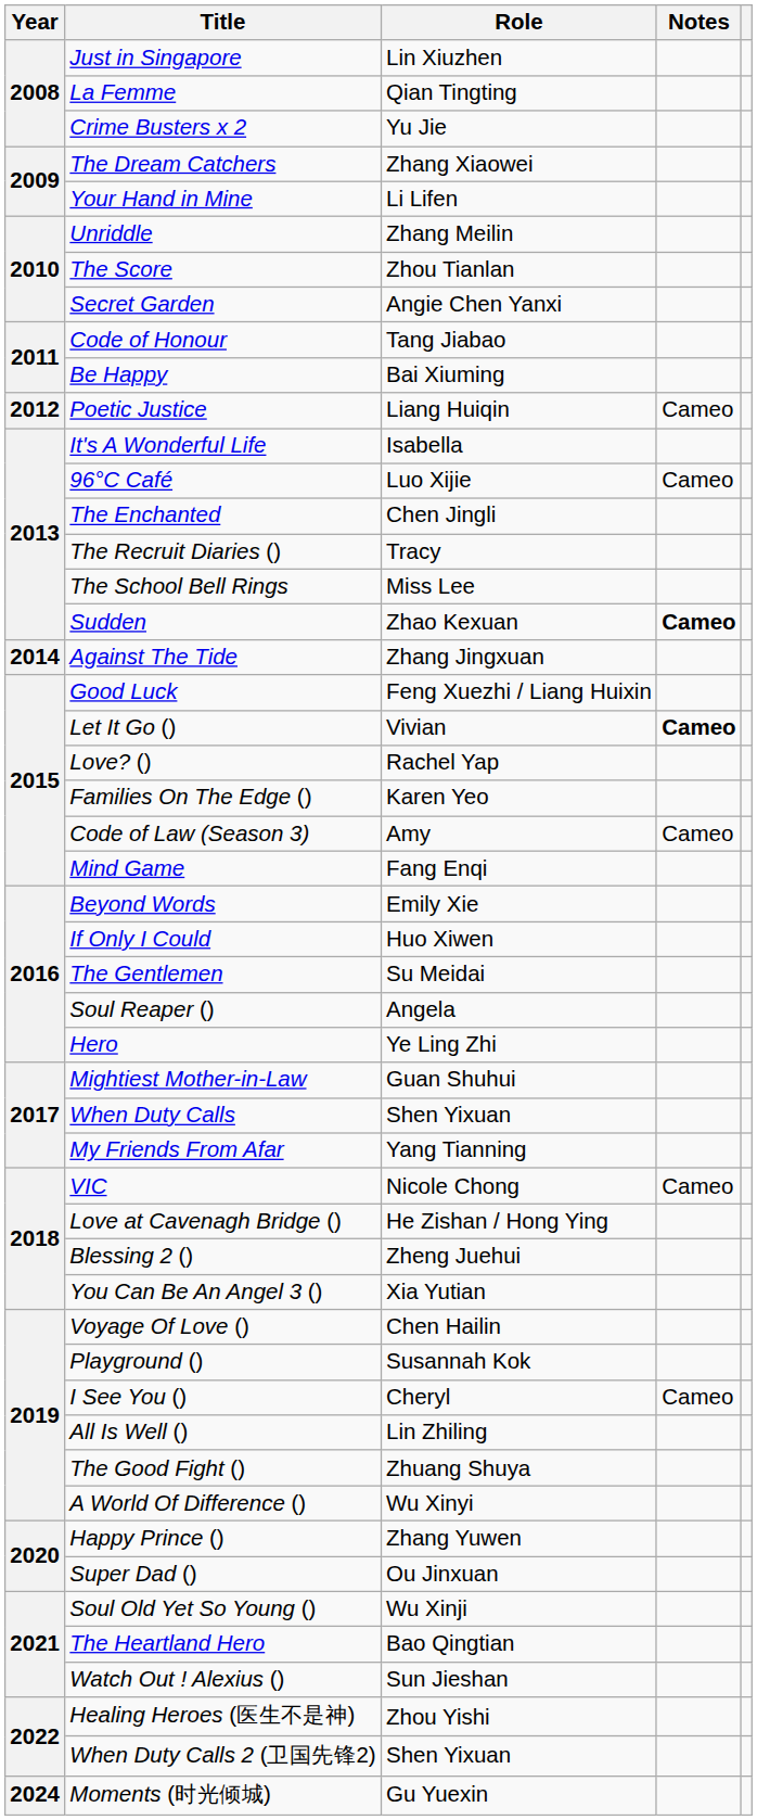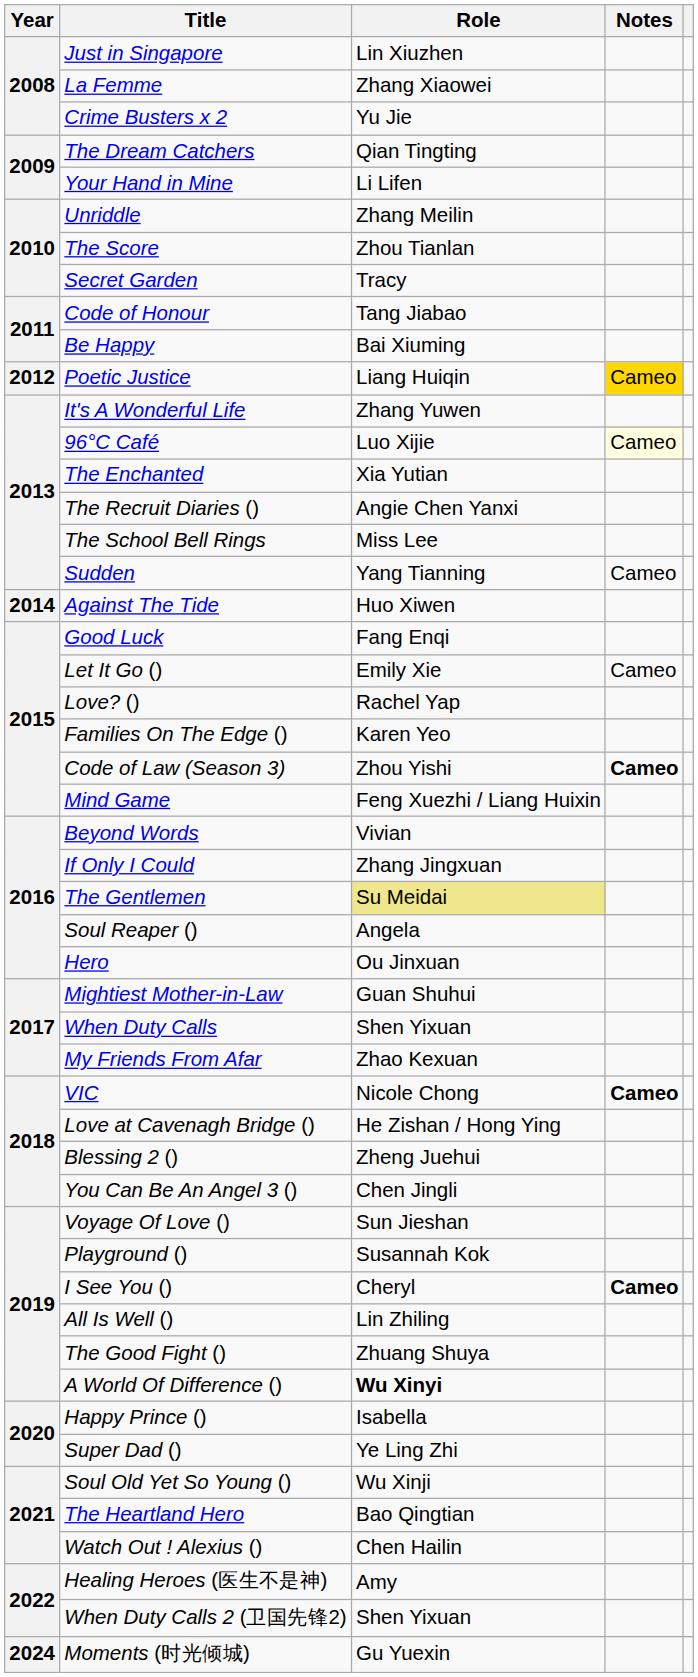 <table class="wikitable sortable plainrowheaders">
 <tr>
 <th scope="col">Year</th>
 <th scope="col">Title</th>
 <th scope="col">Role</th>
 <th scope="col" class="unsortable">Notes</th>
 <th scope="col" class="unsortable"></th>
 </tr>
 <tr>
 <th scope="row" rowspan="3">2008</th>
 <td><em><a href='#'>Just in Singapore</a></em></td>
 <td>Lin Xiuzhen</td>
 <td></td>
 <td></td>
 </tr>
 <tr>
 <td><em><a href='#'>La Femme</a></em></td>
-<td>Qian Tingting</td>
+<td>Zhang Xiaowei</td>
 <td></td>
 <td></td>
 </tr>
 <tr>
 <td><em><a href='#'>Crime Busters x 2</a></em></td>
 <td>Yu Jie</td>
 <td></td>
 <td></td>
 </tr>
 <tr>
 <th scope="row" rowspan="2">2009</th>
 <td><em><a href='#'>The Dream Catchers</a></em></td>
-<td>Zhang Xiaowei</td>
+<td>Qian Tingting</td>
 <td></td>
 <td></td>
 </tr>
 <tr>
 <td><em><a href='#'>Your Hand in Mine</a></em></td>
 <td>Li Lifen</td>
 <td></td>
 <td></td>
 </tr>
 <tr>
 <th scope="row" rowspan="3">2010</th>
 <td><em><a href='#'>Unriddle</a></em></td>
 <td>Zhang Meilin</td>
 <td></td>
 <td></td>
 </tr>
 <tr>
 <td><em><a href='#'>The Score</a></em></td>
 <td>Zhou Tianlan</td>
 <td></td>
 <td></td>
 </tr>
 <tr>
 <td><em><a href='#'>Secret Garden</a></em></td>
-<td>Angie Chen Yanxi</td>
+<td>Tracy</td>
 <td></td>
 <td></td>
 </tr>
 <tr>
 <th scope="row" rowspan="2">2011</th>
 <td><em><a href='#'>Code of Honour</a></em></td>
 <td>Tang Jiabao</td>
 <td></td>
 <td></td>
 </tr>
 <tr>
 <td><em><a href='#'>Be Happy</a></em></td>
 <td>Bai Xiuming</td>
 <td></td>
 <td></td>
 </tr>
 <tr>
 <th scope="row" rowspan="1">2012</th>
 <td><em><a href='#'>Poetic Justice</a></em></td>
 <td>Liang Huiqin</td>
-<td>Cameo</td>
+<td style="background: gold;">Cameo</td>
 <td></td>
 </tr>
 <tr>
 <th scope="row" rowspan="6">2013</th>
 <td><em><a href='#'>It's A Wonderful Life</a></em></td>
-<td>Isabella</td>
+<td>Zhang Yuwen</td>
 <td></td>
 <td></td>
 </tr>
 <tr>
 <td><em><a href='#'>96°C Café</a></em></td>
 <td>Luo Xijie</td>
-<td>Cameo</td>
+<td style="background: lightyellow;">Cameo</td>
 <td></td>
 </tr>
 <tr>
 <td><em><a href='#'>The Enchanted</a></em></td>
-<td>Chen Jingli</td>
+<td>Xia Yutian</td>
 <td></td>
 <td></td>
 </tr>
 <tr>
 <td><em>The Recruit Diaries</em> ()</td>
-<td>Tracy</td>
+<td>Angie Chen Yanxi</td>
 <td></td>
 <td></td>
 </tr>
 <tr>
 <td><em>The School Bell Rings</em></td>
 <td>Miss Lee</td>
 <td></td>
 <td></td>
 </tr>
 <tr>
 <td><em><a href='#'>Sudden</a></em></td>
-<td>Zhao Kexuan</td>
-<td><strong>Cameo</strong></td>
+<td>Yang Tianning</td>
+<td>Cameo</td>
 <td></td>
 </tr>
 <tr>
 <th scope="row">2014</th>
 <td><em><a href='#'>Against The Tide</a></em></td>
-<td>Zhang Jingxuan</td>
+<td>Huo Xiwen</td>
 <td></td>
 <td></td>
 </tr>
 <tr>
 <th scope="row" rowspan="6">2015</th>
 <td><em><a href='#'>Good Luck</a></em></td>
-<td>Feng Xuezhi / Liang Huixin</td>
+<td>Fang Enqi</td>
 <td></td>
 <td></td>
 </tr>
 <tr>
 <td><em>Let It Go</em> ()</td>
-<td>Vivian</td>
-<td><strong>Cameo</strong></td>
+<td>Emily Xie</td>
+<td>Cameo</td>
 <td></td>
 </tr>
 <tr>
 <td><em>Love?</em> ()</td>
 <td>Rachel Yap</td>
 <td></td>
 <td></td>
 </tr>
 <tr>
 <td><em>Families On The Edge</em> ()</td>
 <td>Karen Yeo</td>
 <td></td>
 <td></td>
 </tr>
 <tr>
 <td><em>Code of Law (Season 3)</em></td>
-<td>Amy</td>
-<td>Cameo</td>
+<td>Zhou Yishi</td>
+<td><strong>Cameo</strong></td>
 <td></td>
 </tr>
 <tr>
 <td><em><a href='#'>Mind Game</a></em></td>
-<td>Fang Enqi</td>
+<td>Feng Xuezhi / Liang Huixin</td>
 <td></td>
 <td></td>
 </tr>
 <tr>
 <th scope="row" rowspan="5">2016</th>
 <td><em><a href='#'>Beyond Words</a></em></td>
-<td>Emily Xie</td>
+<td>Vivian</td>
 <td></td>
 <td></td>
 </tr>
 <tr>
 <td><em><a href='#'>If Only I Could</a></em></td>
-<td>Huo Xiwen</td>
+<td>Zhang Jingxuan</td>
 <td></td>
 <td></td>
 </tr>
 <tr>
 <td><em><a href='#'>The Gentlemen</a></em></td>
-<td>Su Meidai</td>
+<td style="background: khaki;">Su Meidai</td>
 <td></td>
 <td></td>
 </tr>
 <tr>
 <td><em>Soul Reaper</em> ()</td>
 <td>Angela</td>
 <td></td>
 <td></td>
 </tr>
 <tr>
 <td><em><a href='#'>Hero</a></em></td>
-<td>Ye Ling Zhi</td>
+<td>Ou Jinxuan</td>
 <td></td>
 <td></td>
 </tr>
 <tr>
 <th scope="row" rowspan="3">2017</th>
 <td><em><a href='#'>Mightiest Mother-in-Law</a></em></td>
 <td>Guan Shuhui</td>
 <td></td>
 <td></td>
 </tr>
 <tr>
 <td><em><a href='#'>When Duty Calls</a></em></td>
 <td>Shen Yixuan</td>
 <td></td>
 <td></td>
 </tr>
 <tr>
 <td><em><a href='#'>My Friends From Afar</a></em></td>
-<td>Yang Tianning</td>
+<td>Zhao Kexuan</td>
 <td></td>
 <td></td>
 </tr>
 <tr>
 <th scope="row" rowspan="4">2018</th>
 <td><em><a href='#'>VIC</a></em></td>
 <td>Nicole Chong</td>
-<td>Cameo</td>
+<td><strong>Cameo</strong></td>
 <td></td>
 </tr>
 <tr>
 <td><em>Love at Cavenagh Bridge</em> ()</td>
 <td>He Zishan / Hong Ying</td>
 <td></td>
 <td></td>
 </tr>
 <tr>
 <td><em>Blessing 2</em> ()</td>
 <td>Zheng Juehui</td>
 <td></td>
 <td></td>
 </tr>
 <tr>
 <td><em>You Can Be An Angel 3</em> ()</td>
-<td>Xia Yutian</td>
+<td>Chen Jingli</td>
 <td></td>
 <td></td>
 </tr>
 <tr>
 <th scope="row" rowspan="6">2019</th>
 <td><em>Voyage Of Love</em> ()</td>
-<td>Chen Hailin</td>
+<td>Sun Jieshan</td>
 <td></td>
 <td></td>
 </tr>
 <tr>
 <td><em>Playground</em> ()</td>
 <td>Susannah Kok</td>
 <td></td>
 <td></td>
 </tr>
 <tr>
 <td><em>I See You</em> ()</td>
 <td>Cheryl</td>
-<td>Cameo</td>
+<td><strong>Cameo</strong></td>
 <td></td>
 </tr>
 <tr>
 <td><em>All Is Well</em> ()</td>
 <td>Lin Zhiling</td>
 <td></td>
 <td></td>
 </tr>
 <tr>
 <td><em>The Good Fight</em> ()</td>
 <td>Zhuang Shuya</td>
 <td></td>
 <td></td>
 </tr>
 <tr>
 <td><em>A World Of Difference</em> ()</td>
-<td>Wu Xinyi</td>
+<td><strong>Wu Xinyi</strong></td>
 <td></td>
 <td></td>
 </tr>
 <tr>
 <th scope="row" rowspan="2">2020</th>
 <td><em>Happy Prince</em> ()</td>
-<td>Zhang Yuwen</td>
+<td>Isabella</td>
 <td></td>
 <td></td>
 </tr>
 <tr>
 <td><em>Super Dad</em> ()</td>
-<td>Ou Jinxuan</td>
+<td>Ye Ling Zhi</td>
 <td></td>
 <td></td>
 </tr>
 <tr>
 <th scope="row" rowspan="3">2021</th>
 <td><em>Soul Old Yet So Young</em> ()</td>
 <td>Wu Xinji</td>
 <td></td>
 <td></td>
 </tr>
 <tr>
 <td><em><a href='#'>The Heartland Hero</a></em></td>
 <td>Bao Qingtian</td>
 <td></td>
 <td></td>
 </tr>
 <tr>
 <td><em>Watch Out ! Alexius</em> ()</td>
-<td>Sun Jieshan</td>
+<td>Chen Hailin</td>
 <td></td>
 <td></td>
 </tr>
 <tr>
 <th scope="row" rowspan="2">2022</th>
 <td><em>Healing Heroes</em> (医生不是神)</td>
-<td>Zhou Yishi</td>
+<td>Amy</td>
 <td></td>
 <td></td>
 </tr>
 <tr>
 <td><em>When Duty Calls 2</em> (卫国先锋2)</td>
 <td>Shen Yixuan</td>
 <td></td>
 <td></td>
 </tr>
 <tr>
 <th scope="row" rowspan="2">2024</th>
 <td><em>Moments</em> (时光倾城)</td>
 <td>Gu Yuexin</td>
 <td></td>
 <td></td>
 </tr>
 </table>
